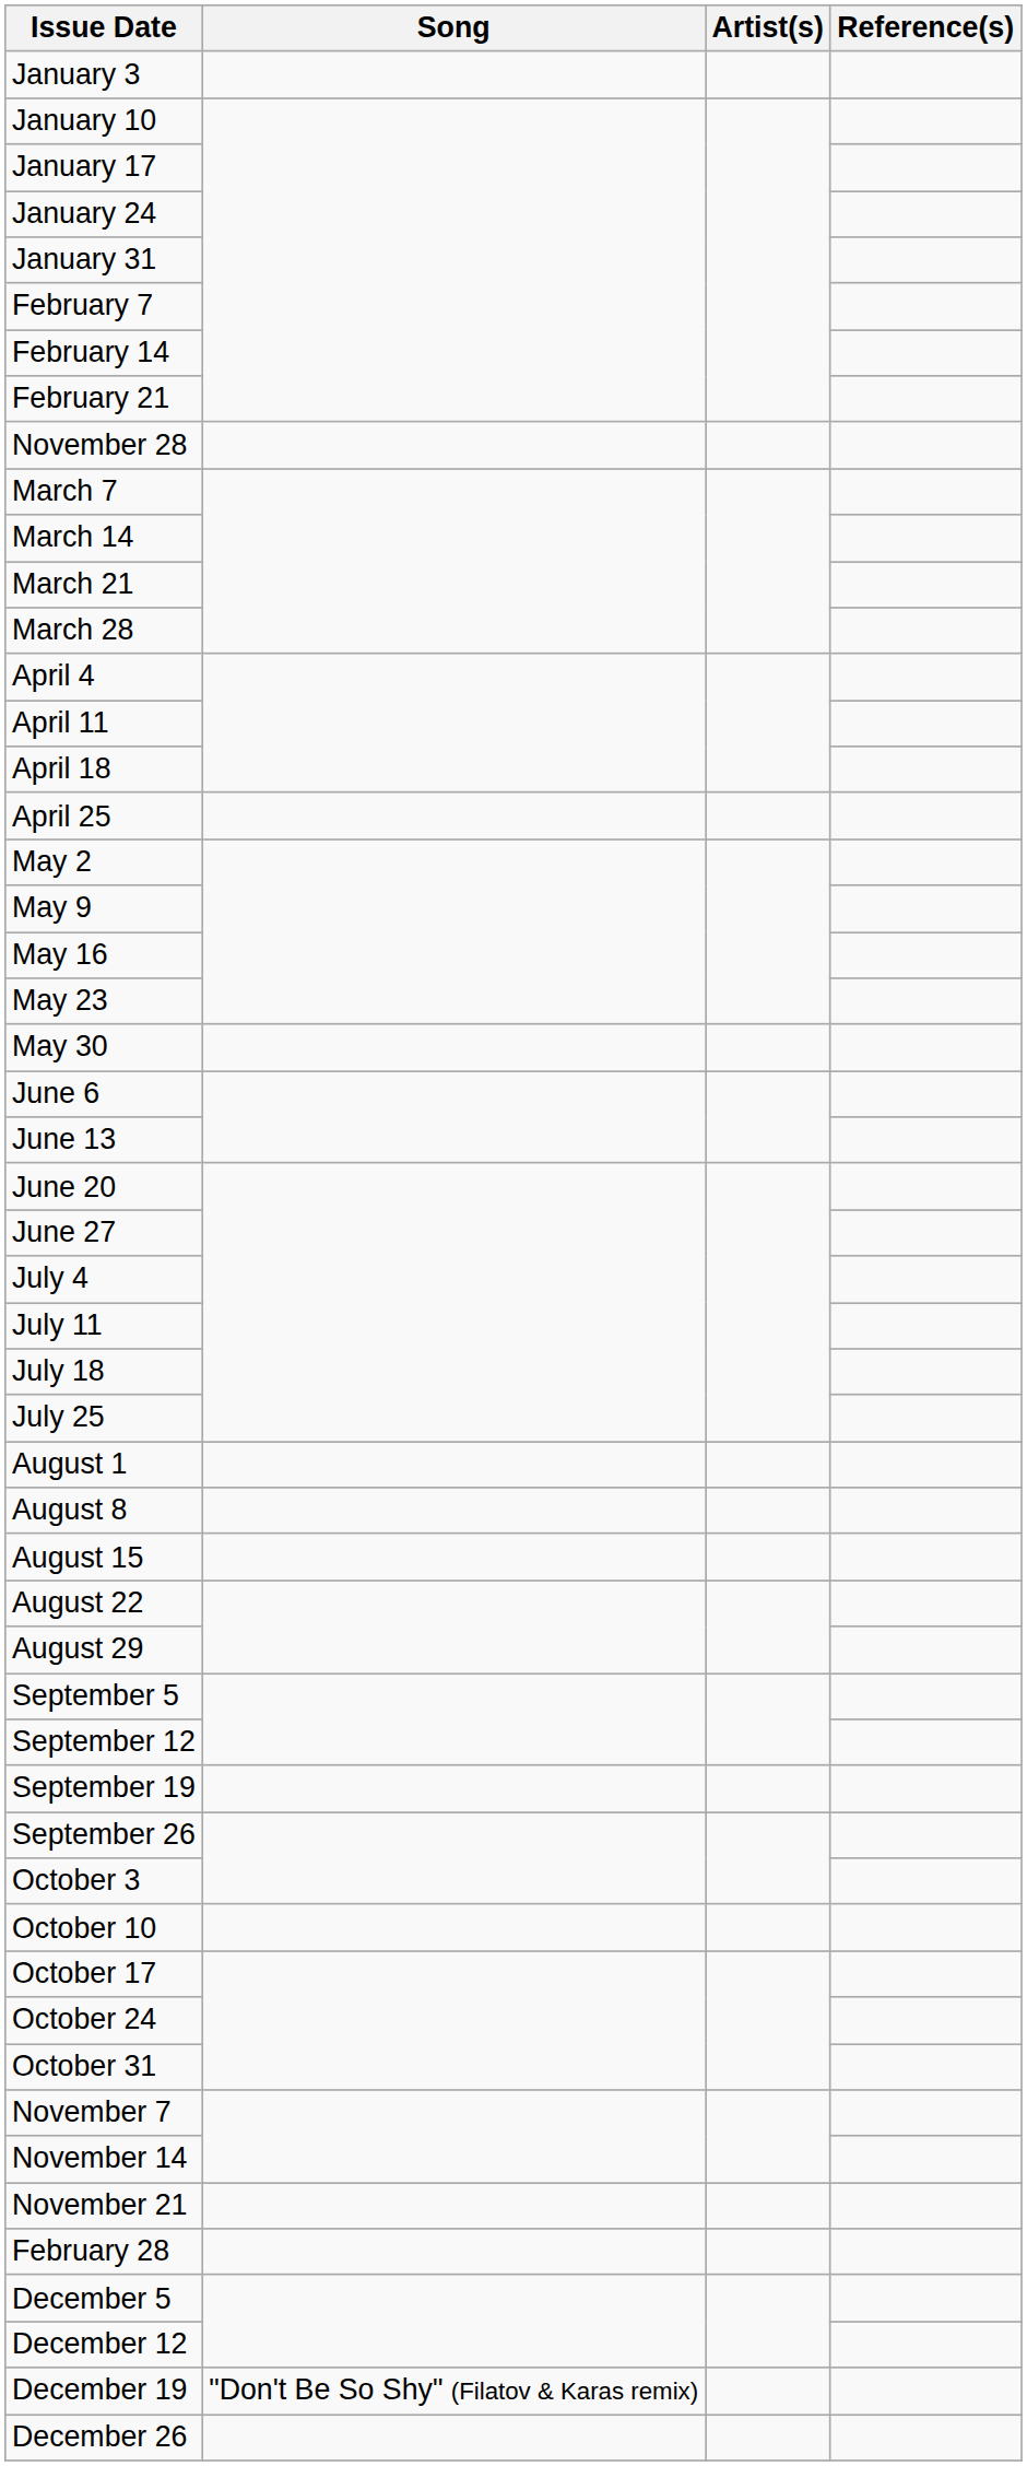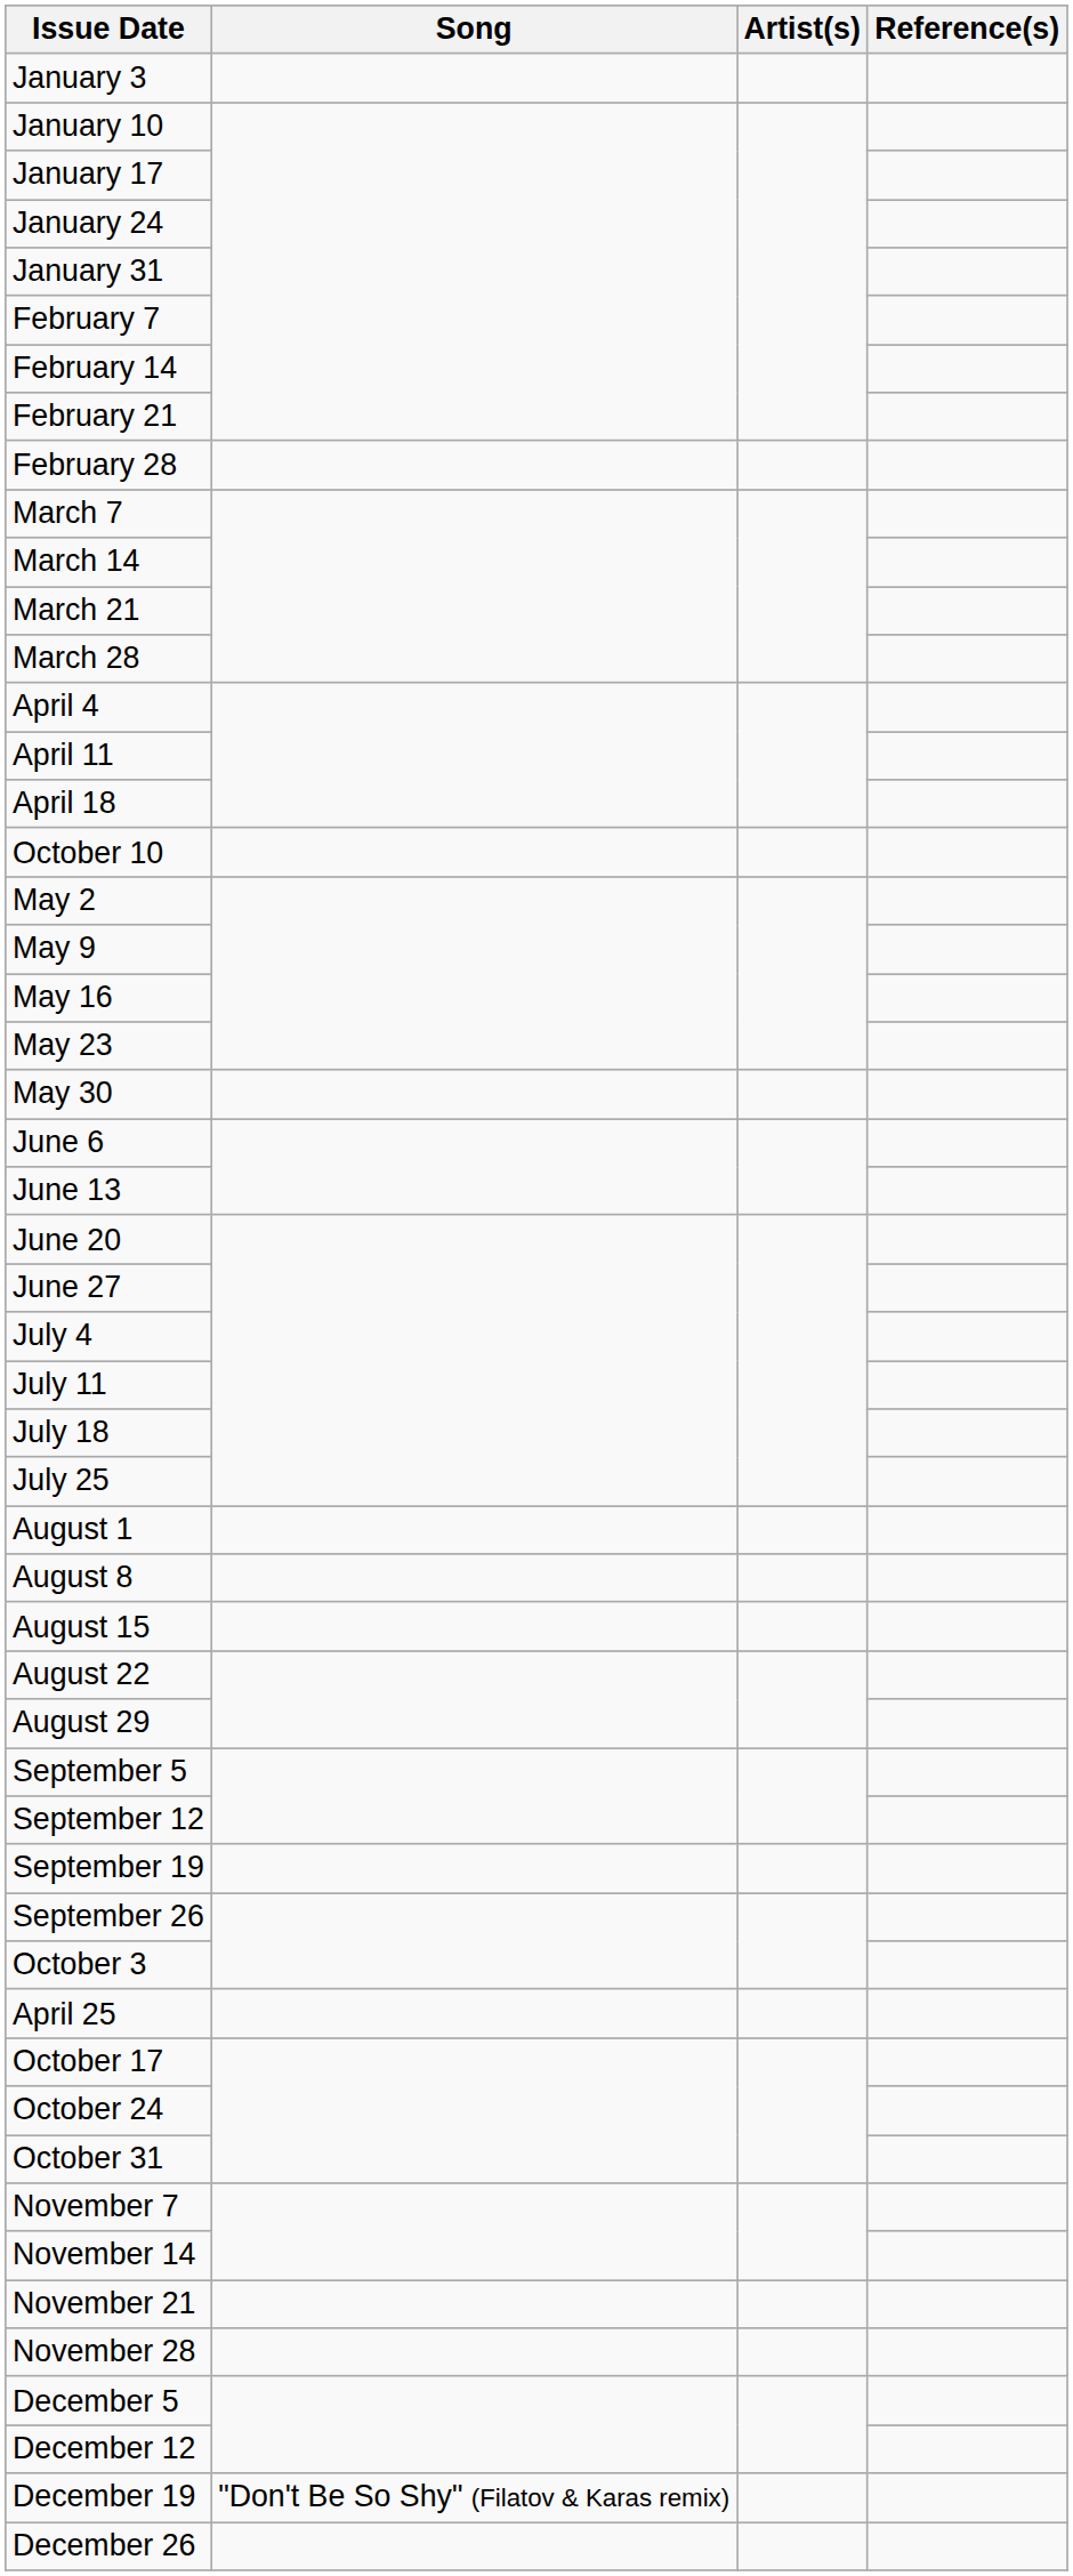 <table class="wikitable">
 <tr>
 <th style="text-align: center;">Issue Date</th>
 <th style="text-align: center;">Song</th>
 <th style="text-align: center;">Artist(s)</th>
 <th style="text-align: center;">Reference(s)</th>
 </tr>
 <tr>
 <td>January 3</td>
 <td></td>
 <td></td>
 <td></td>
 </tr>
 <tr>
 <td>January 10</td>
 <td rowspan=7></td>
 <td rowspan=7></td>
 <td></td>
 </tr>
 <tr>
 <td>January 17</td>
 <td></td>
 </tr>
 <tr>
 <td>January 24</td>
 <td></td>
 </tr>
 <tr>
 <td>January 31</td>
 <td></td>
 </tr>
 <tr>
 <td>February 7</td>
 <td></td>
 </tr>
 <tr>
 <td>February 14</td>
 <td></td>
 </tr>
 <tr>
 <td>February 21</td>
 <td></td>
 </tr>
 <tr>
-<td>November 28</td>
+<td>February 28</td>
 <td></td>
 <td></td>
 <td></td>
 </tr>
 <tr>
 <td>March 7</td>
 <td rowspan=4></td>
 <td rowspan=4></td>
 <td></td>
 </tr>
 <tr>
 <td>March 14</td>
 <td></td>
 </tr>
 <tr>
 <td>March 21</td>
 <td></td>
 </tr>
 <tr>
 <td>March 28</td>
 <td></td>
 </tr>
 <tr>
 <td>April 4</td>
 <td rowspan=3></td>
 <td rowspan=3></td>
 <td></td>
 </tr>
 <tr>
 <td>April 11</td>
 <td></td>
 </tr>
 <tr>
 <td>April 18</td>
 <td></td>
 </tr>
 <tr>
-<td>April 25</td>
+<td>October 10</td>
 <td></td>
 <td></td>
 <td></td>
 </tr>
 <tr>
 <td>May 2</td>
 <td rowspan=4></td>
 <td rowspan=4></td>
 <td></td>
 </tr>
 <tr>
 <td>May 9</td>
 <td></td>
 </tr>
 <tr>
 <td>May 16</td>
 <td></td>
 </tr>
 <tr>
 <td>May 23</td>
 <td></td>
 </tr>
 <tr>
 <td>May 30</td>
 <td></td>
 <td></td>
 <td></td>
 </tr>
 <tr>
 <td>June 6</td>
 <td rowspan=2></td>
 <td rowspan=2></td>
 <td></td>
 </tr>
 <tr>
 <td>June 13</td>
 <td></td>
 </tr>
 <tr>
 <td>June 20</td>
 <td rowspan=6></td>
 <td rowspan=6></td>
 <td></td>
 </tr>
 <tr>
 <td>June 27</td>
 <td></td>
 </tr>
 <tr>
 <td>July 4</td>
 <td></td>
 </tr>
 <tr>
 <td>July 11</td>
 <td></td>
 </tr>
 <tr>
 <td>July 18</td>
 <td></td>
 </tr>
 <tr>
 <td>July 25</td>
 <td></td>
 </tr>
 <tr>
 <td>August 1</td>
 <td></td>
 <td></td>
 <td></td>
 </tr>
 <tr>
 <td>August 8</td>
 <td></td>
 <td></td>
 <td></td>
 </tr>
 <tr>
 <td>August 15</td>
 <td></td>
 <td></td>
 <td></td>
 </tr>
 <tr>
 <td>August 22</td>
 <td rowspan=2></td>
 <td rowspan=2></td>
 <td></td>
 </tr>
 <tr>
 <td>August 29</td>
 <td></td>
 </tr>
 <tr>
 <td>September 5</td>
 <td rowspan=2></td>
 <td rowspan=2></td>
 <td></td>
 </tr>
 <tr>
 <td>September 12</td>
 <td></td>
 </tr>
 <tr>
 <td>September 19</td>
 <td></td>
 <td></td>
 <td></td>
 </tr>
 <tr>
 <td>September 26</td>
 <td rowspan=2></td>
 <td rowspan=2></td>
 <td></td>
 </tr>
 <tr>
 <td>October 3</td>
 <td></td>
 </tr>
 <tr>
-<td>October 10</td>
+<td>April 25</td>
 <td></td>
 <td></td>
 <td></td>
 </tr>
 <tr>
 <td>October 17</td>
 <td rowspan=3></td>
 <td rowspan=3></td>
 <td></td>
 </tr>
 <tr>
 <td>October 24</td>
 <td></td>
 </tr>
 <tr>
 <td>October 31</td>
 <td></td>
 </tr>
 <tr>
 <td>November 7</td>
 <td rowspan=2></td>
 <td rowspan=2></td>
 <td></td>
 </tr>
 <tr>
 <td>November 14</td>
 <td></td>
 </tr>
 <tr>
 <td>November 21</td>
 <td></td>
 <td></td>
 <td></td>
 </tr>
 <tr>
-<td>February 28</td>
+<td>November 28</td>
 <td></td>
 <td></td>
 <td></td>
 </tr>
 <tr>
 <td>December 5</td>
 <td rowspan=2></td>
 <td rowspan=2></td>
 <td></td>
 </tr>
 <tr>
 <td>December 12</td>
 <td></td>
 </tr>
 <tr>
 <td>December 19</td>
 <td><div>"Don't Be So Shy" <small>(Filatov & Karas remix)</small> </div></td>
 <td></td>
 <td></td>
 </tr>
 <tr>
 <td>December 26</td>
 <td></td>
 <td></td>
 <td></td>
 </tr>
 </table>
